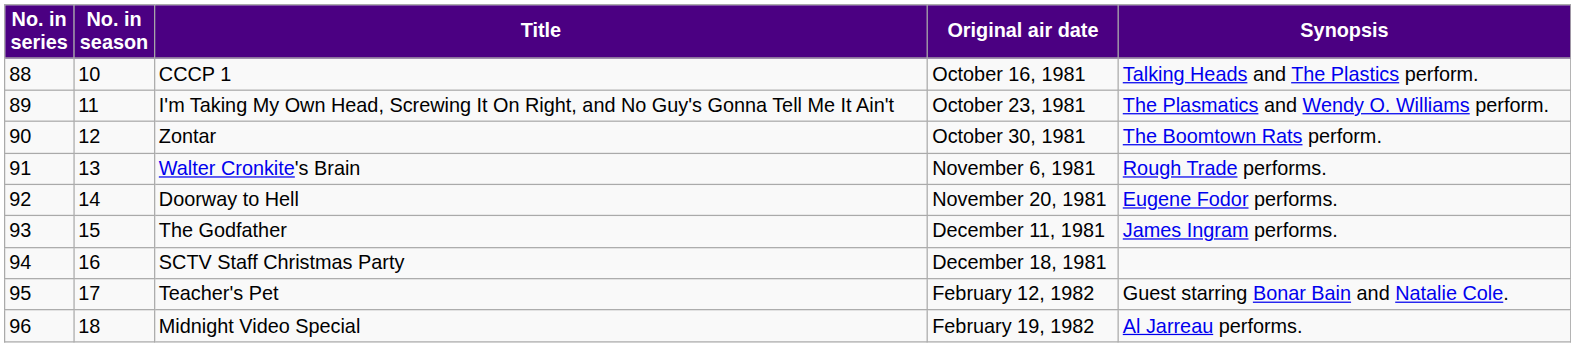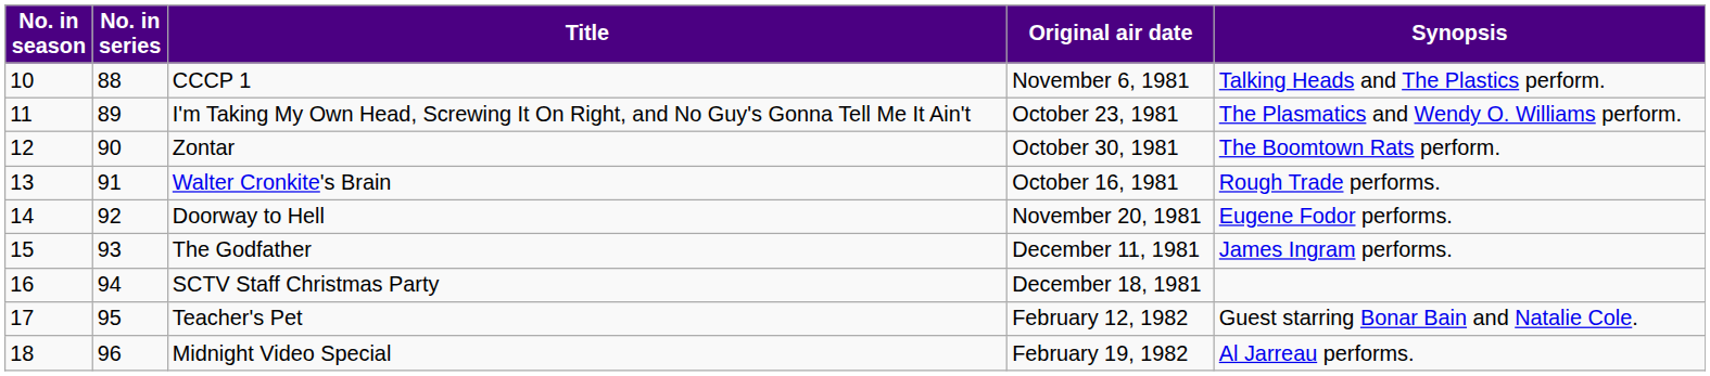 <table class="wikitable" style="width:100%; margin:auto;">
 <tr style="color:black">
+<th scope="col" style="background: #4B0082; color:#fff;">No. in<br> season</th>
 <th scope="col" style="background: #4B0082; color:#fff;">No. in<br> series</th>
-<th scope="col" style="background: #4B0082; color:#fff;">No. in<br> season</th>
 <th scope="col" style="background: #4B0082; color:#fff;">Title</th>
 <th scope="col" style="background: #4B0082; color:#fff;">Original air date</th>
 <th scope="col" style="background: #4B0082; color:#fff;">Synopsis</th>
 </tr>
 <tr>
+<td>10</td>
 <td>88</td>
-<td>10</td>
 <td>CCCP 1</td>
-<td>October 16, 1981</td>
+<td>November 6, 1981</td>
 <td><a href='#'>Talking Heads</a> and <a href='#'>The Plastics</a> perform.</td>
 </tr>
 <tr>
+<td>11</td>
 <td>89</td>
-<td>11</td>
 <td>I'm Taking My Own Head, Screwing It On Right, and No Guy's Gonna Tell Me It Ain't</td>
 <td>October 23, 1981</td>
 <td><a href='#'>The Plasmatics</a> and <a href='#'>Wendy O. Williams</a> perform.</td>
 </tr>
 <tr>
+<td>12</td>
 <td>90</td>
-<td>12</td>
 <td>Zontar</td>
 <td>October 30, 1981</td>
 <td><a href='#'>The Boomtown Rats</a> perform.</td>
 </tr>
 <tr>
+<td>13</td>
 <td>91</td>
-<td>13</td>
 <td><a href='#'>Walter Cronkite</a>'s Brain</td>
-<td>November 6, 1981</td>
+<td>October 16, 1981</td>
 <td><a href='#'>Rough Trade</a> performs.</td>
 </tr>
 <tr>
+<td>14</td>
 <td>92</td>
-<td>14</td>
 <td>Doorway to Hell</td>
 <td>November 20, 1981</td>
 <td><a href='#'>Eugene Fodor</a> performs.</td>
 </tr>
 <tr>
+<td>15</td>
 <td>93</td>
-<td>15</td>
 <td>The Godfather</td>
 <td>December 11, 1981</td>
 <td><a href='#'>James Ingram</a> performs.</td>
 </tr>
 <tr>
+<td>16</td>
 <td>94</td>
-<td>16</td>
 <td>SCTV Staff Christmas Party</td>
 <td>December 18, 1981</td>
 <td></td>
 </tr>
 <tr>
+<td>17</td>
 <td>95</td>
-<td>17</td>
 <td>Teacher's Pet</td>
 <td>February 12, 1982</td>
 <td>Guest starring <a href='#'>Bonar Bain</a> and <a href='#'>Natalie Cole</a>.</td>
 </tr>
 <tr>
+<td>18</td>
 <td>96</td>
-<td>18</td>
 <td>Midnight Video Special</td>
 <td>February 19, 1982</td>
 <td><a href='#'>Al Jarreau</a> performs.</td>
 </tr>
 </table>
